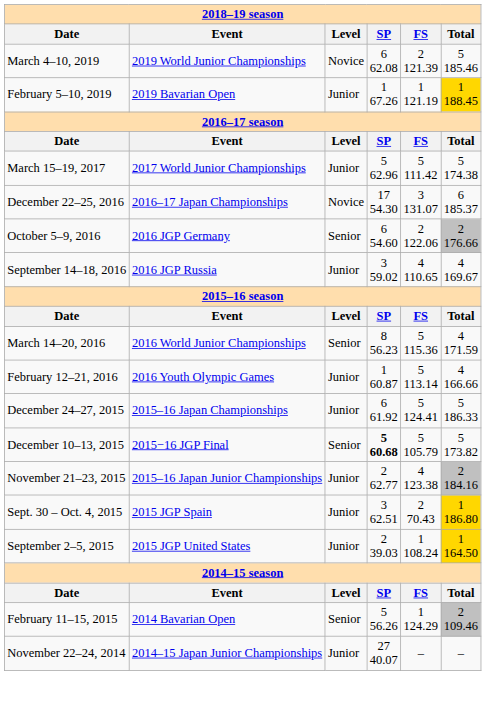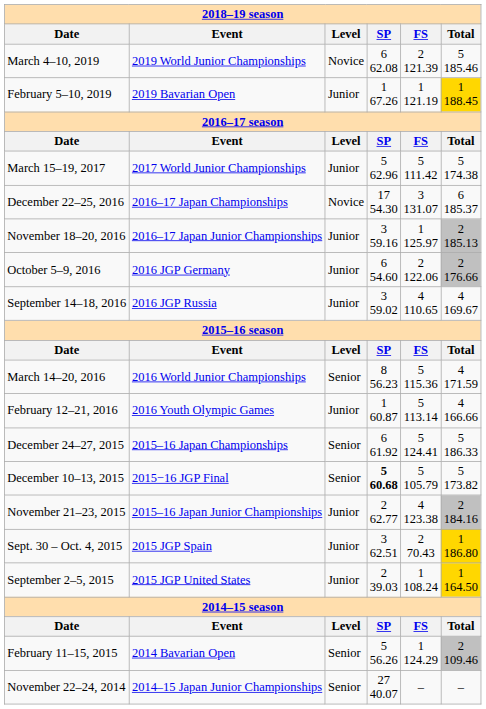 <table class="wikitable">
 <tr>
 <th style="background-color: #ffdead; " colspan=6 align=center><strong><a href='#'>2018–19 season</a></strong></th>
 </tr>
 <tr>
 <th>Date</th>
 <th>Event</th>
 <th>Level</th>
 <th><a href='#'>SP</a></th>
 <th><a href='#'>FS</a></th>
 <th>Total</th>
 </tr>
 <tr>
 <td>March 4–10, 2019</td>
 <td><a href='#'>2019 World Junior Championships</a></td>
 <td>Novice</td>
 <td align=center>6 <br> 62.08</td>
 <td align=center>2 <br> 121.39</td>
 <td align=center>5 <br> 185.46</td>
 </tr>
 <tr>
 <td>February 5–10, 2019</td>
 <td><a href='#'>2019 Bavarian Open</a></td>
 <td>Junior</td>
 <td align=center>1 <br> 67.26</td>
 <td align=center>1 <br> 121.19</td>
 <td align=center bgcolor=gold>1 <br> 188.45</td>
 </tr>
 <tr>
 <th style="background-color: #ffdead; " colspan=6 align=center><strong><a href='#'>2016–17 season</a></strong></th>
 </tr>
 <tr>
 <th>Date</th>
 <th>Event</th>
 <th>Level</th>
 <th><a href='#'>SP</a></th>
 <th><a href='#'>FS</a></th>
 <th>Total</th>
 </tr>
 <tr>
 <td>March 15–19, 2017</td>
 <td><a href='#'>2017 World Junior Championships</a></td>
 <td>Junior</td>
 <td align=center>5 <br> 62.96</td>
 <td align=center>5 <br> 111.42</td>
 <td align=center>5 <br> 174.38</td>
 </tr>
 <tr>
 <td>December 22–25, 2016</td>
 <td><a href='#'>2016–17 Japan Championships</a></td>
 <td>Novice</td>
 <td align=center>17 <br> 54.30</td>
 <td align=center>3 <br> 131.07</td>
 <td align=center>6 <br> 185.37</td>
 </tr>
 <tr>
+<td>November 18–20, 2016</td>
+<td><a href='#'>2016–17 Japan Junior Championships</a></td>
+<td>Junior</td>
+<td align=center>3 <br> 59.16</td>
+<td align=center>1 <br> 125.97</td>
+<td align=center bgcolor=silver>2 <br> 185.13</td>
+</tr>
+<tr>
 <td>October 5–9, 2016</td>
 <td><a href='#'>2016 JGP Germany</a></td>
-<td>Senior</td>
+<td>Junior</td>
 <td align=center>6 <br> 54.60</td>
 <td align=center>2 <br> 122.06</td>
 <td align=center bgcolor=silver>2 <br> 176.66</td>
 </tr>
 <tr>
 <td>September 14–18, 2016</td>
 <td><a href='#'>2016 JGP Russia</a></td>
 <td>Junior</td>
 <td align=center>3 <br> 59.02</td>
 <td align=center>4 <br> 110.65</td>
 <td align=center>4 <br> 169.67</td>
 </tr>
 <tr>
 <th style="background-color: #ffdead; " colspan=6 align=center><strong><a href='#'>2015–16 season</a></strong></th>
 </tr>
 <tr>
 <th>Date</th>
 <th>Event</th>
 <th>Level</th>
 <th><a href='#'>SP</a></th>
 <th><a href='#'>FS</a></th>
 <th>Total</th>
 </tr>
 <tr>
 <td>March 14–20, 2016</td>
 <td><a href='#'>2016 World Junior Championships</a></td>
 <td>Senior</td>
 <td align=center>8 <br> 56.23</td>
 <td align=center>5 <br> 115.36</td>
 <td align=center>4 <br> 171.59</td>
 </tr>
 <tr>
 <td>February 12–21, 2016</td>
 <td><a href='#'>2016 Youth Olympic Games</a></td>
 <td>Junior</td>
 <td align=center>1 <br> 60.87</td>
 <td align=center>5 <br> 113.14</td>
 <td align=center>4 <br> 166.66</td>
 </tr>
 <tr>
 <td>December 24–27, 2015</td>
 <td><a href='#'>2015–16 Japan Championships</a></td>
-<td>Junior</td>
+<td>Senior</td>
 <td align=center>6 <br> 61.92</td>
 <td align=center>5 <br> 124.41</td>
 <td align=center>5 <br> 186.33</td>
 </tr>
 <tr>
 <td>December 10–13, 2015</td>
 <td><a href='#'>2015−16 JGP Final</a></td>
 <td>Senior</td>
 <td align=center><strong>5 <br> 60.68</strong></td>
 <td align=center>5 <br> 105.79</td>
 <td align=center>5 <br> 173.82</td>
 </tr>
 <tr>
 <td>November 21–23, 2015</td>
 <td><a href='#'>2015–16 Japan Junior Championships</a></td>
 <td>Junior</td>
 <td align=center>2 <br> 62.77</td>
 <td align=center>4 <br> 123.38</td>
 <td align=center bgcolor=silver>2 <br> 184.16</td>
 </tr>
 <tr>
 <td>Sept. 30 – Oct. 4, 2015</td>
 <td><a href='#'>2015 JGP Spain</a></td>
 <td>Junior</td>
 <td align=center>3 <br> 62.51</td>
 <td align=center>2 <br> 70.43</td>
 <td align=center bgcolor=gold>1 <br> 186.80</td>
 </tr>
 <tr>
 <td>September 2–5, 2015</td>
 <td><a href='#'>2015 JGP United States</a></td>
 <td>Junior</td>
 <td align=center>2 <br> 39.03</td>
 <td align=center>1 <br> 108.24</td>
 <td align=center bgcolor=gold>1 <br> 164.50</td>
 </tr>
 <tr>
 <th style="background-color: #ffdead; " colspan=6 align=center><strong><a href='#'>2014–15 season</a></strong></th>
 </tr>
 <tr>
 <th>Date</th>
 <th>Event</th>
 <th>Level</th>
 <th><a href='#'>SP</a></th>
 <th><a href='#'>FS</a></th>
 <th>Total</th>
 </tr>
 <tr>
 <td>February 11–15, 2015</td>
 <td><a href='#'>2014 Bavarian Open</a></td>
 <td>Senior</td>
 <td align=center>5 <br> 56.26</td>
 <td align=center>1 <br> 124.29</td>
 <td align=center bgcolor=silver>2 <br> 109.46</td>
 </tr>
 <tr>
 <td>November 22–24, 2014</td>
 <td><a href='#'>2014–15 Japan Junior Championships</a></td>
-<td>Junior</td>
+<td>Senior</td>
 <td align=center>27 <br> 40.07</td>
 <td align=center>–</td>
 <td align=center>–</td>
 </tr>
 </table>
